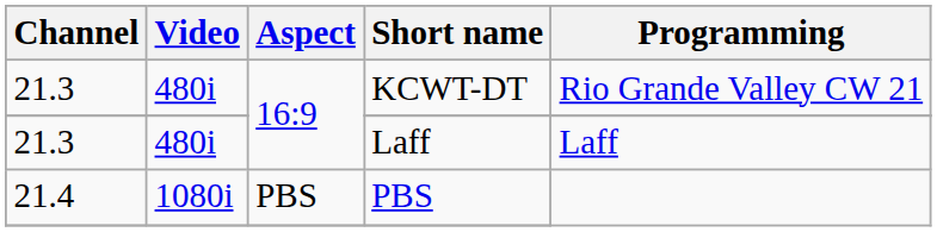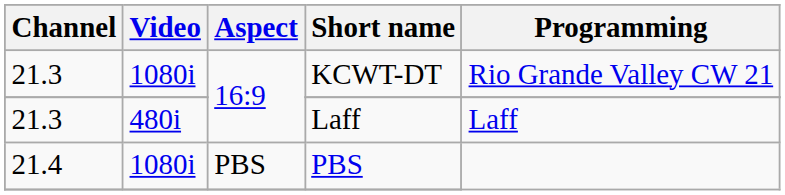 <table class="wikitable">
 <tr>
 <th>Channel</th>
 <th><a href='#'>Video</a></th>
 <th><a href='#'>Aspect</a></th>
 <th>Short name</th>
 <th>Programming</th>
 </tr>
 <tr>
 <td>21.3</td>
-<td><a href='#'>480i</a></td>
+<td><a href='#'>1080i</a></td>
 <td rowspan="3"><a href='#'>16:9</a></td>
 <td>KCWT-DT</td>
 <td><a href='#'>Rio Grande Valley CW 21</a></td>
 </tr>
 <tr>
 </tr>
 <tr>
 <td>21.3</td>
 <td><a href='#'>480i</a></td>
 <td>Laff</td>
 <td><a href='#'>Laff</a></td>
 </tr>
 <tr>
 <td>21.4</td>
 <td><a href='#'>1080i</a></td>
 <td>PBS</td>
 <td><a href='#'>PBS</a></td>
 </tr>
 <tr>
 </tr>
 </table>
